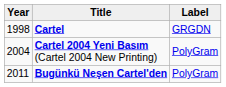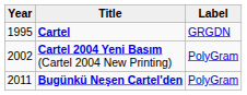 <table class="wikitable">
 <tr>
 <th style="background:#efefef;">Year</th>
 <th style="background:#efefef;">Title</th>
 <th style="background:#efefef;">Label</th>
 </tr>
 <tr>
-<td>1998</td>
+<td>1995</td>
 <td><strong><a href='#'>Cartel</a></strong> <br></td>
 <td><a href='#'>GRGDN</a></td>
 </tr>
 <tr>
-<td>2004</td>
+<td>2002</td>
 <td><strong><a href='#'>Cartel 2004 Yeni Basım</a></strong> <br>(Cartel 2004 New Printing)</td>
 <td><a href='#'>PolyGram</a></td>
 </tr>
 <tr>
 <td>2011</td>
 <td><strong><a href='#'>Bugünkü Neşen Cartel'den</a></strong> <br></td>
 <td><a href='#'>PolyGram</a></td>
 </tr>
 </table>
